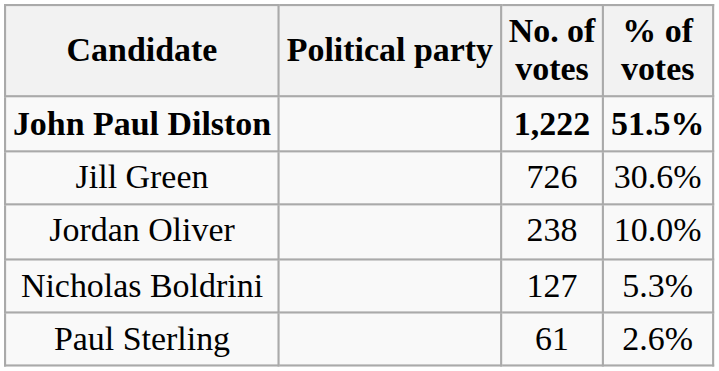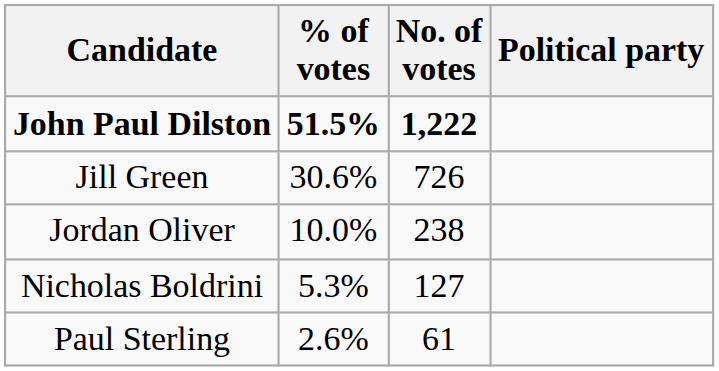 <table class="wikitable sortable" style="text-align: center">
 <tr>
 <th>Candidate</th>
+<th><strong>% of<br>votes</strong></th>
+<th><strong>No. of<br>votes</strong></th>
 <th><strong>Political party</strong></th>
-<th><strong>No. of<br>votes</strong></th>
-<th><strong>% of<br>votes</strong></th>
 </tr>
 <tr>
 <td><strong>John Paul Dilston</strong></td>
+<td><strong>51.5%</strong></td>
+<td><strong>1,222</strong></td>
 <td><strong></strong></td>
-<td><strong>1,222</strong></td>
-<td><strong>51.5%</strong></td>
 </tr>
 <tr>
 <td>Jill Green</td>
+<td>30.6%</td>
+<td>726</td>
 <td><strong></strong></td>
-<td>726</td>
-<td>30.6%</td>
 </tr>
 <tr>
 <td>Jordan Oliver</td>
+<td>10.0%</td>
+<td>238</td>
 <td></td>
-<td>238</td>
-<td>10.0%</td>
 </tr>
 <tr>
 <td>Nicholas Boldrini</td>
+<td>5.3%</td>
+<td>127</td>
 <td></td>
-<td>127</td>
-<td>5.3%</td>
 </tr>
 <tr>
 <td>Paul Sterling</td>
+<td>2.6%</td>
+<td>61</td>
 <td></td>
-<td>61</td>
-<td>2.6%</td>
 </tr>
 </table>
